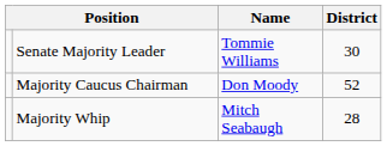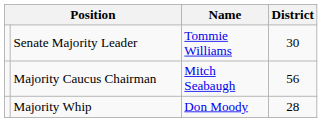 <table class="wikitable">
 <tr>
 <th colspan=2 align=center>Position</th>
 <th width="099" align=center>Name</th>
 <th align=center>District</th>
 </tr>
 <tr>
 <td></td>
 <td width="201">Senate Majority Leader</td>
 <td><a href='#'>Tommie Williams</a></td>
 <td align=center>30</td>
 </tr>
 <tr>
 <td></td>
 <td>Majority Caucus Chairman</td>
-<td><a href='#'>Don Moody</a></td>
-<td align=center>52</td>
+<td><a href='#'>Mitch Seabaugh</a></td>
+<td align=center>56</td>
 </tr>
 <tr>
 <td></td>
 <td>Majority Whip</td>
-<td><a href='#'>Mitch Seabaugh</a></td>
+<td><a href='#'>Don Moody</a></td>
 <td align=center>28</td>
 </tr>
 </table>
